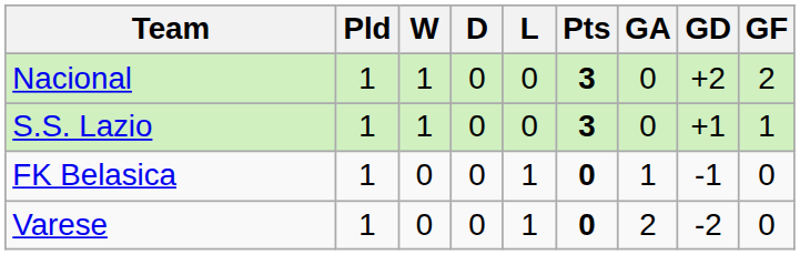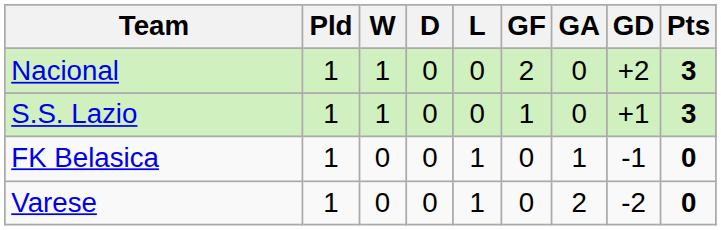 <table class=wikitable style="text-align:center">
 <tr>
 <th width=165>Team</th>
 <th width=20>Pld</th>
 <th width=20>W</th>
 <th width=20>D</th>
 <th width=20>L</th>
-<th width=20>Pts</th>
+<th width=20>GF</th>
 <th width=20>GA</th>
 <th width=20>GD</th>
-<th width=20>GF</th>
+<th width=20>Pts</th>
 </tr>
 <tr bgcolor=d0f0c0>
 <td style="text-align:left"> <a href='#'>Nacional</a></td>
 <td>1</td>
 <td>1</td>
 <td>0</td>
 <td>0</td>
-<td><strong>3</strong></td>
+<td>2</td>
 <td>0</td>
 <td>+2</td>
-<td>2</td>
+<td><strong>3</strong></td>
 </tr>
 <tr bgcolor=d0f0c0>
 <td style="text-align:left"> <a href='#'>S.S. Lazio</a></td>
 <td>1</td>
 <td>1</td>
 <td>0</td>
 <td>0</td>
-<td><strong>3</strong></td>
+<td>1</td>
 <td>0</td>
 <td>+1</td>
-<td>1</td>
+<td><strong>3</strong></td>
 </tr>
 <tr>
 <td style="text-align:left"> <a href='#'>FK Belasica</a></td>
 <td>1</td>
 <td>0</td>
 <td>0</td>
 <td>1</td>
-<td><strong>0</strong></td>
+<td>0</td>
 <td>1</td>
 <td>-1</td>
-<td>0</td>
+<td><strong>0</strong></td>
 </tr>
 <tr>
 <td style="text-align:left"> <a href='#'>Varese</a></td>
 <td>1</td>
 <td>0</td>
 <td>0</td>
 <td>1</td>
-<td><strong>0</strong></td>
+<td>0</td>
 <td>2</td>
 <td>-2</td>
-<td>0</td>
+<td><strong>0</strong></td>
 </tr>
 </table>
